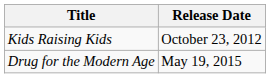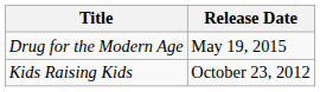 <table class="wikitable">
 <tr>
 <th>Title</th>
 <th>Release Date</th>
 </tr>
 <tr>
+<td><em>Drug for the Modern Age</em></td>
+<td>May 19, 2015</td>
+</tr>
+<tr>
 <td><em>Kids Raising Kids</em></td>
 <td>October 23, 2012</td>
 </tr>
-<tr>
-<td><em>Drug for the Modern Age</em></td>
-<td>May 19, 2015</td>
-</tr>
 </table>
